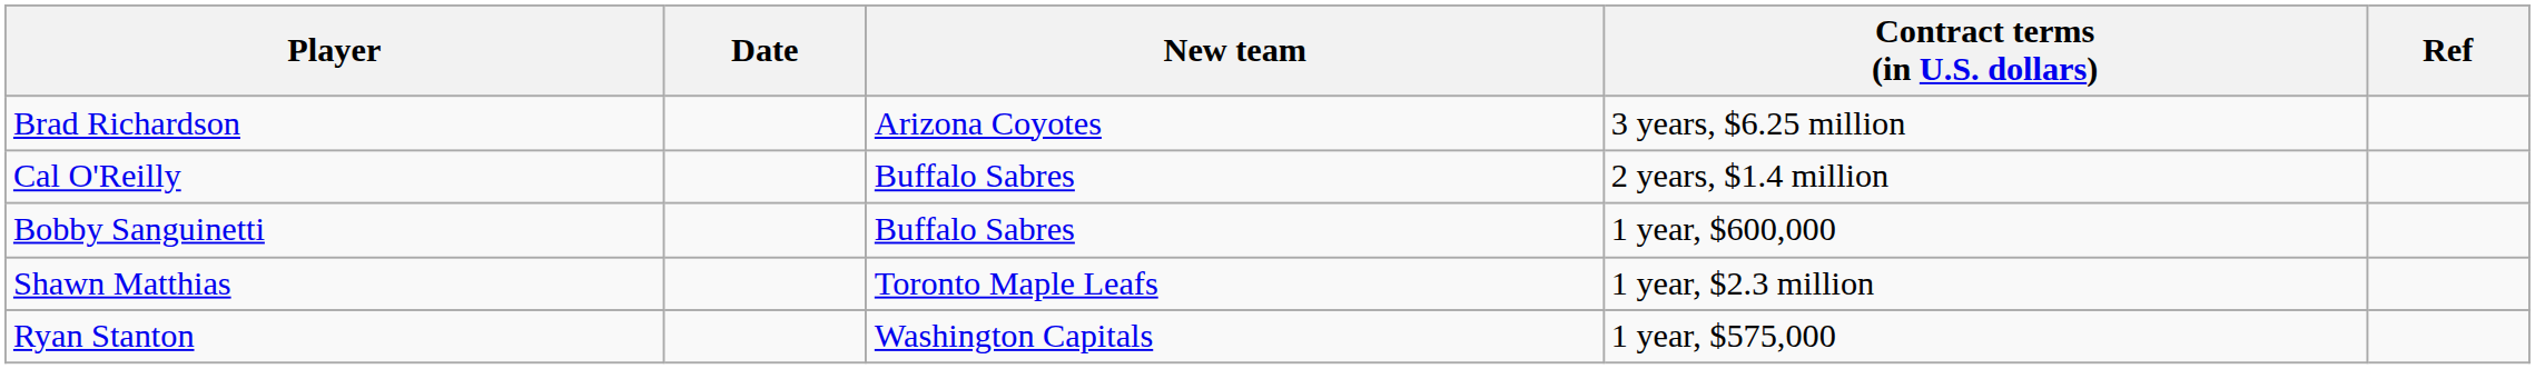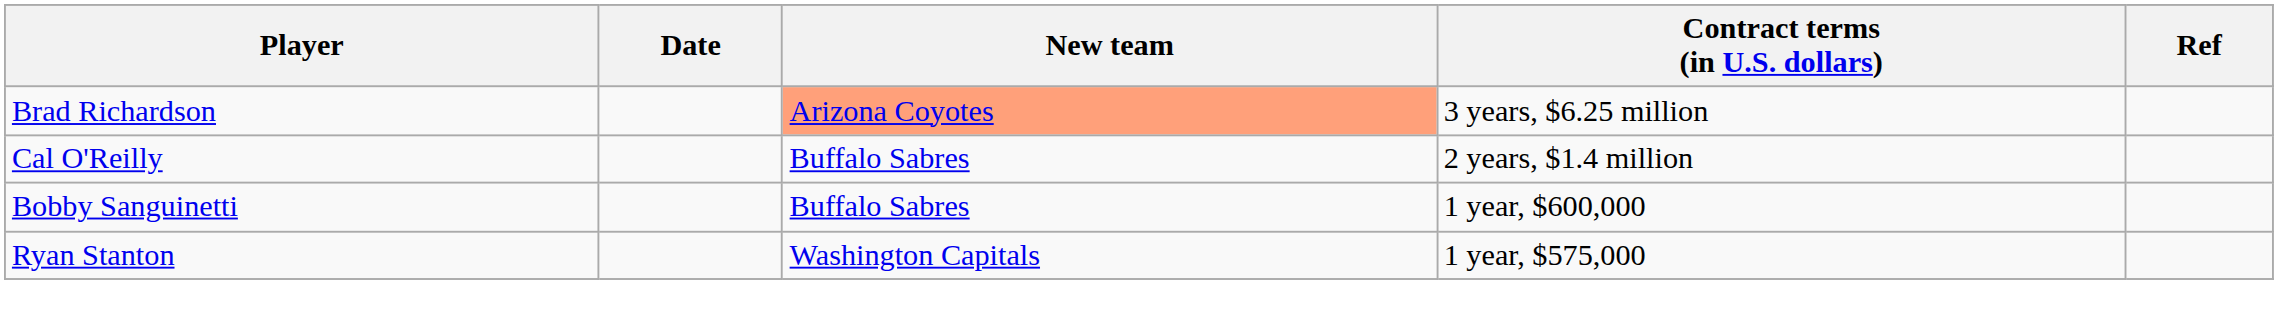 <table class="wikitable" style="width:95%;">
 <tr>
 <th>Player</th>
 <th>Date</th>
 <th>New team</th>
 <th>Contract terms<br>(in <a href='#'>U.S. dollars</a>)</th>
 <th>Ref</th>
 </tr>
 <tr>
 <td><a href='#'>Brad Richardson</a></td>
 <td></td>
-<td><a href='#'>Arizona Coyotes</a></td>
+<td style="background: lightsalmon;"><a href='#'>Arizona Coyotes</a></td>
 <td>3 years, $6.25 million</td>
 <td></td>
 </tr>
 <tr>
 <td><a href='#'>Cal O'Reilly</a></td>
 <td></td>
 <td><a href='#'>Buffalo Sabres</a></td>
 <td>2 years, $1.4 million</td>
 <td></td>
 </tr>
 <tr>
 <td><a href='#'>Bobby Sanguinetti</a></td>
 <td></td>
 <td><a href='#'>Buffalo Sabres</a></td>
 <td>1 year, $600,000</td>
 <td></td>
 </tr>
 <tr>
-<td><a href='#'>Shawn Matthias</a></td>
-<td></td>
-<td><a href='#'>Toronto Maple Leafs</a></td>
-<td>1 year, $2.3 million</td>
-<td></td>
-</tr>
-<tr>
 <td><a href='#'>Ryan Stanton</a></td>
 <td></td>
 <td><a href='#'>Washington Capitals</a></td>
 <td>1 year, $575,000</td>
 <td></td>
 </tr>
 </table>
